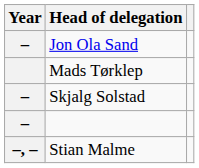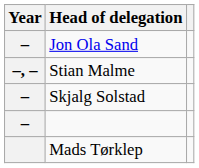 <table class="wikitable plainrowheaders">
 <tr>
 <th>Year</th>
 <th>Head of delegation</th>
 <th></th>
 </tr>
 <tr>
 <th scope="row">–</th>
 <td><a href='#'>Jon Ola Sand</a></td>
 <td></td>
 </tr>
 <tr>
-<th scope="row"></th>
-<td>Mads Tørklep</td>
+<th scope="row">–, –</th>
+<td>Stian Malme</td>
 <td></td>
 </tr>
 <tr>
 <th scope="row">–</th>
 <td>Skjalg Solstad</td>
 <td></td>
 </tr>
 <tr>
 <th scope="row">–</th>
 <td></td>
 <td></td>
 </tr>
 <tr>
-<th scope="row">–, –</th>
-<td>Stian Malme</td>
+<th scope="row"></th>
+<td>Mads Tørklep</td>
 <td></td>
 </tr>
 </table>
